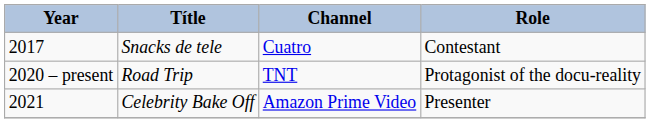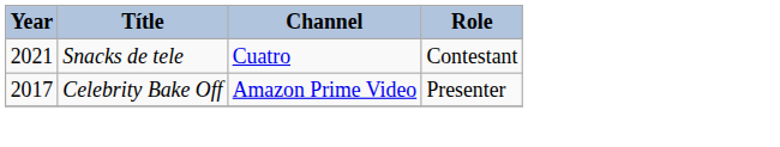 <table class="wikitable">
 <tr>
 <th style="background: #B0C4DE;">Year</th>
 <th style="background: #B0C4DE;">Títle</th>
 <th style="background: #B0C4DE;">Channel</th>
 <th style="background: #B0C4DE;">Role</th>
 </tr>
 <tr>
-<td>2017</td>
+<td>2021</td>
 <td><em>Snacks de tele</em></td>
 <td><a href='#'>Cuatro</a></td>
 <td>Contestant</td>
 </tr>
 <tr>
-<td>2020 – present</td>
-<td><em>Road Trip</em></td>
-<td><a href='#'>TNT</a></td>
-<td>Protagonist of the docu-reality</td>
-</tr>
-<tr>
-<td>2021</td>
+<td>2017</td>
 <td><em>Celebrity Bake Off</em></td>
 <td><a href='#'>Amazon Prime Video</a></td>
 <td>Presenter</td>
 </tr>
 <tr>
 </tr>
 </table>
